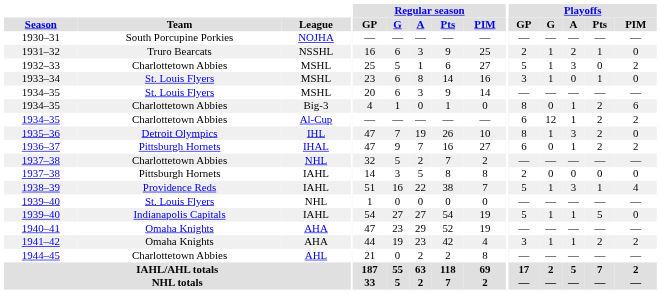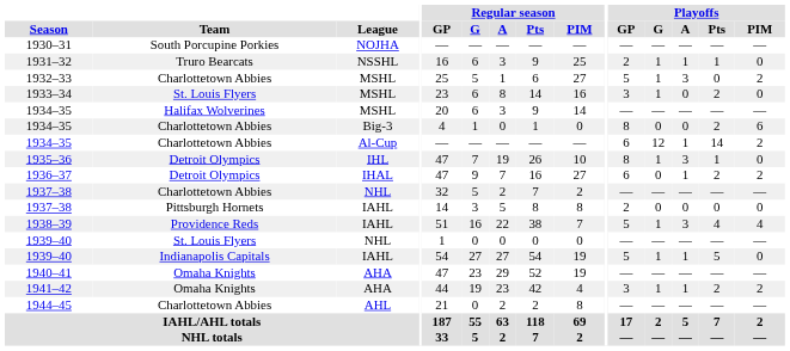 <table border="0" cellpadding="1" cellspacing="0" style="text-align:center; width:60em">
 <tr bgcolor="#e0e0e0">
 <th colspan="3" bgcolor="#ffffff"></th>
 <th rowspan="100" bgcolor="#ffffff"></th>
 <th colspan="5"><a href='#'>Regular season</a></th>
 <th rowspan="100" bgcolor="#ffffff"></th>
 <th colspan="5"><a href='#'>Playoffs</a></th>
 </tr>
 <tr bgcolor="#e0e0e0">
 <th><a href='#'>Season</a></th>
 <th>Team</th>
 <th>League</th>
 <th>GP</th>
 <th><a href='#'>G</a></th>
 <th><a href='#'>A</a></th>
 <th><a href='#'>Pts</a></th>
 <th><a href='#'>PIM</a></th>
 <th>GP</th>
 <th>G</th>
 <th>A</th>
 <th>Pts</th>
 <th>PIM</th>
 </tr>
 <tr>
 <td>1930–31</td>
 <td>South Porcupine Porkies</td>
 <td><a href='#'>NOJHA</a></td>
 <td>—</td>
 <td>—</td>
 <td>—</td>
 <td>—</td>
 <td>—</td>
 <td>—</td>
 <td>—</td>
 <td>—</td>
 <td>—</td>
 <td>—</td>
 </tr>
 <tr bgcolor="#f0f0f0">
 <td>1931–32</td>
 <td>Truro Bearcats</td>
 <td>NSSHL</td>
 <td>16</td>
 <td>6</td>
 <td>3</td>
 <td>9</td>
 <td>25</td>
 <td>2</td>
 <td>1</td>
-<td>2</td>
+<td>1</td>
 <td>1</td>
 <td>0</td>
 </tr>
 <tr>
 <td>1932–33</td>
 <td>Charlottetown Abbies</td>
 <td>MSHL</td>
 <td>25</td>
 <td>5</td>
 <td>1</td>
 <td>6</td>
 <td>27</td>
 <td>5</td>
 <td>1</td>
 <td>3</td>
 <td>0</td>
 <td>2</td>
 </tr>
 <tr bgcolor="#f0f0f0">
 <td>1933–34</td>
 <td><a href='#'>St. Louis Flyers</a></td>
 <td>MSHL</td>
 <td>23</td>
 <td>6</td>
 <td>8</td>
 <td>14</td>
 <td>16</td>
 <td>3</td>
 <td>1</td>
 <td>0</td>
-<td>1</td>
+<td>2</td>
 <td>0</td>
 </tr>
 <tr>
 <td>1934–35</td>
-<td><a href='#'>St. Louis Flyers</a></td>
+<td><a href='#'>Halifax Wolverines</a></td>
 <td>MSHL</td>
 <td>20</td>
 <td>6</td>
 <td>3</td>
 <td>9</td>
 <td>14</td>
 <td>—</td>
 <td>—</td>
 <td>—</td>
 <td>—</td>
 <td>—</td>
 </tr>
 <tr bgcolor="#f0f0f0">
 <td>1934–35</td>
 <td>Charlottetown Abbies</td>
 <td>Big-3</td>
 <td>4</td>
 <td>1</td>
 <td>0</td>
 <td>1</td>
 <td>0</td>
 <td>8</td>
 <td>0</td>
-<td>1</td>
+<td>0</td>
 <td>2</td>
 <td>6</td>
 </tr>
 <tr>
 <td><a href='#'>1934–35</a></td>
 <td>Charlottetown Abbies</td>
 <td><a href='#'>Al-Cup</a></td>
 <td>—</td>
 <td>—</td>
 <td>—</td>
 <td>—</td>
 <td>—</td>
 <td>6</td>
 <td>12</td>
 <td>1</td>
-<td>2</td>
+<td>14</td>
 <td>2</td>
 </tr>
 <tr bgcolor="#f0f0f0">
 <td><a href='#'>1935–36</a></td>
 <td><a href='#'>Detroit Olympics</a></td>
 <td><a href='#'>IHL</a></td>
 <td>47</td>
 <td>7</td>
 <td>19</td>
 <td>26</td>
 <td>10</td>
 <td>8</td>
 <td>1</td>
 <td>3</td>
-<td>2</td>
+<td>1</td>
 <td>0</td>
 </tr>
 <tr>
 <td><a href='#'>1936–37</a></td>
-<td><a href='#'>Pittsburgh Hornets</a></td>
+<td><a href='#'>Detroit Olympics</a></td>
 <td><a href='#'>IHAL</a></td>
 <td>47</td>
 <td>9</td>
 <td>7</td>
 <td>16</td>
 <td>27</td>
 <td>6</td>
 <td>0</td>
 <td>1</td>
 <td>2</td>
 <td>2</td>
 </tr>
 <tr bgcolor="#f0f0f0">
 <td><a href='#'>1937–38</a></td>
 <td>Charlottetown Abbies</td>
 <td><a href='#'>NHL</a></td>
 <td>32</td>
 <td>5</td>
 <td>2</td>
 <td>7</td>
 <td>2</td>
 <td>—</td>
 <td>—</td>
 <td>—</td>
 <td>—</td>
 <td>—</td>
 </tr>
 <tr>
 <td><a href='#'>1937–38</a></td>
 <td>Pittsburgh Hornets</td>
 <td>IAHL</td>
 <td>14</td>
 <td>3</td>
 <td>5</td>
 <td>8</td>
 <td>8</td>
 <td>2</td>
 <td>0</td>
 <td>0</td>
 <td>0</td>
 <td>0</td>
 </tr>
 <tr bgcolor="#f0f0f0">
 <td><a href='#'>1938–39</a></td>
 <td><a href='#'>Providence Reds</a></td>
 <td>IAHL</td>
 <td>51</td>
 <td>16</td>
 <td>22</td>
 <td>38</td>
 <td>7</td>
 <td>5</td>
 <td>1</td>
 <td>3</td>
-<td>1</td>
+<td>4</td>
 <td>4</td>
 </tr>
 <tr>
 <td><a href='#'>1939–40</a></td>
 <td><a href='#'>St. Louis Flyers</a></td>
 <td>NHL</td>
 <td>1</td>
 <td>0</td>
 <td>0</td>
 <td>0</td>
 <td>0</td>
 <td>—</td>
 <td>—</td>
 <td>—</td>
 <td>—</td>
 <td>—</td>
 </tr>
 <tr bgcolor="#f0f0f0">
 <td><a href='#'>1939–40</a></td>
 <td><a href='#'>Indianapolis Capitals</a></td>
 <td>IAHL</td>
 <td>54</td>
 <td>27</td>
 <td>27</td>
 <td>54</td>
 <td>19</td>
 <td>5</td>
 <td>1</td>
 <td>1</td>
 <td>5</td>
 <td>0</td>
 </tr>
 <tr>
 <td><a href='#'>1940–41</a></td>
 <td><a href='#'>Omaha Knights</a></td>
 <td><a href='#'>AHA</a></td>
 <td>47</td>
 <td>23</td>
 <td>29</td>
 <td>52</td>
 <td>19</td>
 <td>—</td>
 <td>—</td>
 <td>—</td>
 <td>—</td>
 <td>—</td>
 </tr>
 <tr bgcolor="#f0f0f0">
 <td><a href='#'>1941–42</a></td>
 <td>Omaha Knights</td>
 <td>AHA</td>
 <td>44</td>
 <td>19</td>
 <td>23</td>
 <td>42</td>
 <td>4</td>
 <td>3</td>
 <td>1</td>
 <td>1</td>
 <td>2</td>
 <td>2</td>
 </tr>
 <tr>
 <td><a href='#'>1944–45</a></td>
 <td>Charlottetown Abbies</td>
 <td><a href='#'>AHL</a></td>
 <td>21</td>
 <td>0</td>
 <td>2</td>
 <td>2</td>
 <td>8</td>
 <td>—</td>
 <td>—</td>
 <td>—</td>
 <td>—</td>
 <td>—</td>
 </tr>
 <tr bgcolor="#e0e0e0">
 <th colspan="3">IAHL/AHL totals</th>
 <th>187</th>
 <th>55</th>
 <th>63</th>
 <th>118</th>
 <th>69</th>
 <th>17</th>
 <th>2</th>
 <th>5</th>
 <th>7</th>
 <th>2</th>
 </tr>
 <tr bgcolor="#e0e0e0">
 <th colspan="3">NHL totals</th>
 <th>33</th>
 <th>5</th>
 <th>2</th>
 <th>7</th>
 <th>2</th>
 <th>—</th>
 <th>—</th>
 <th>—</th>
 <th>—</th>
 <th>—</th>
 </tr>
 </table>
